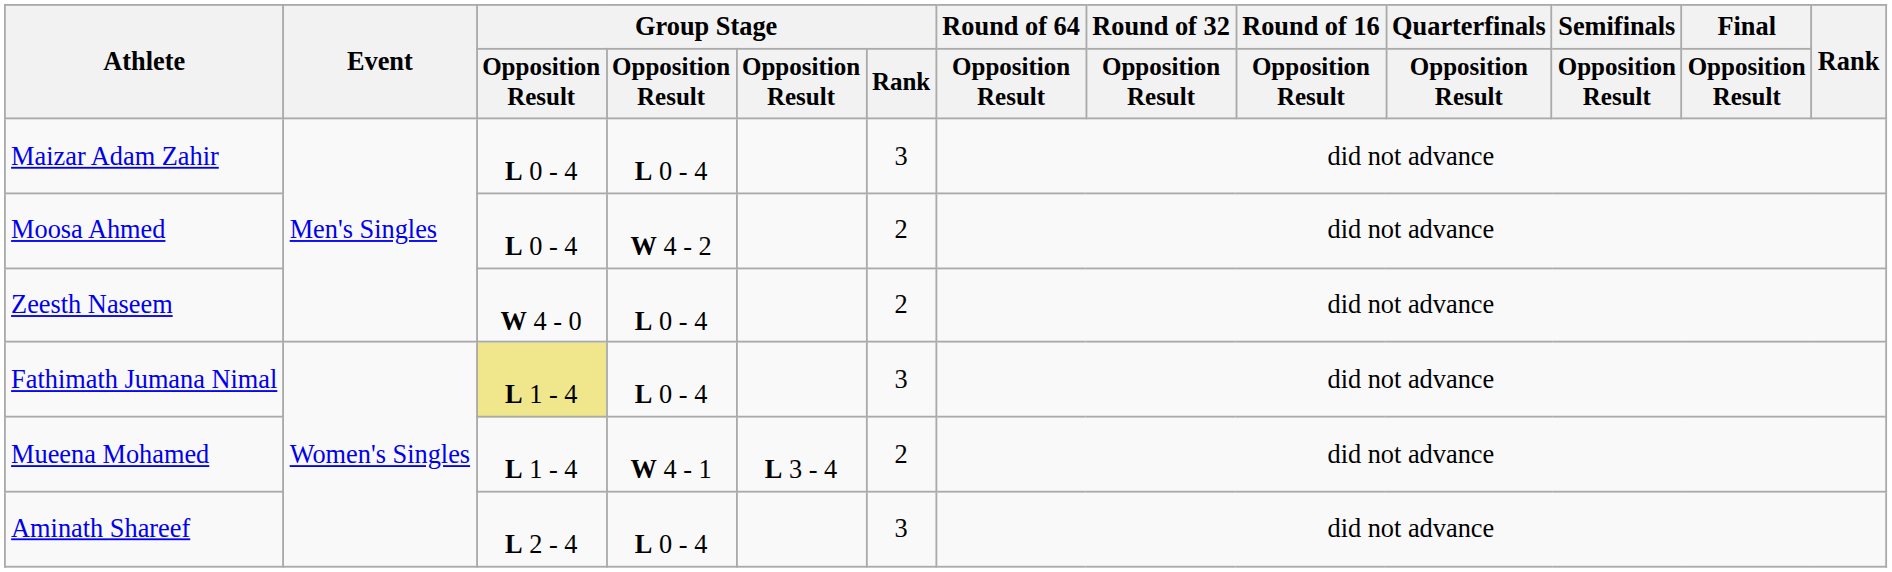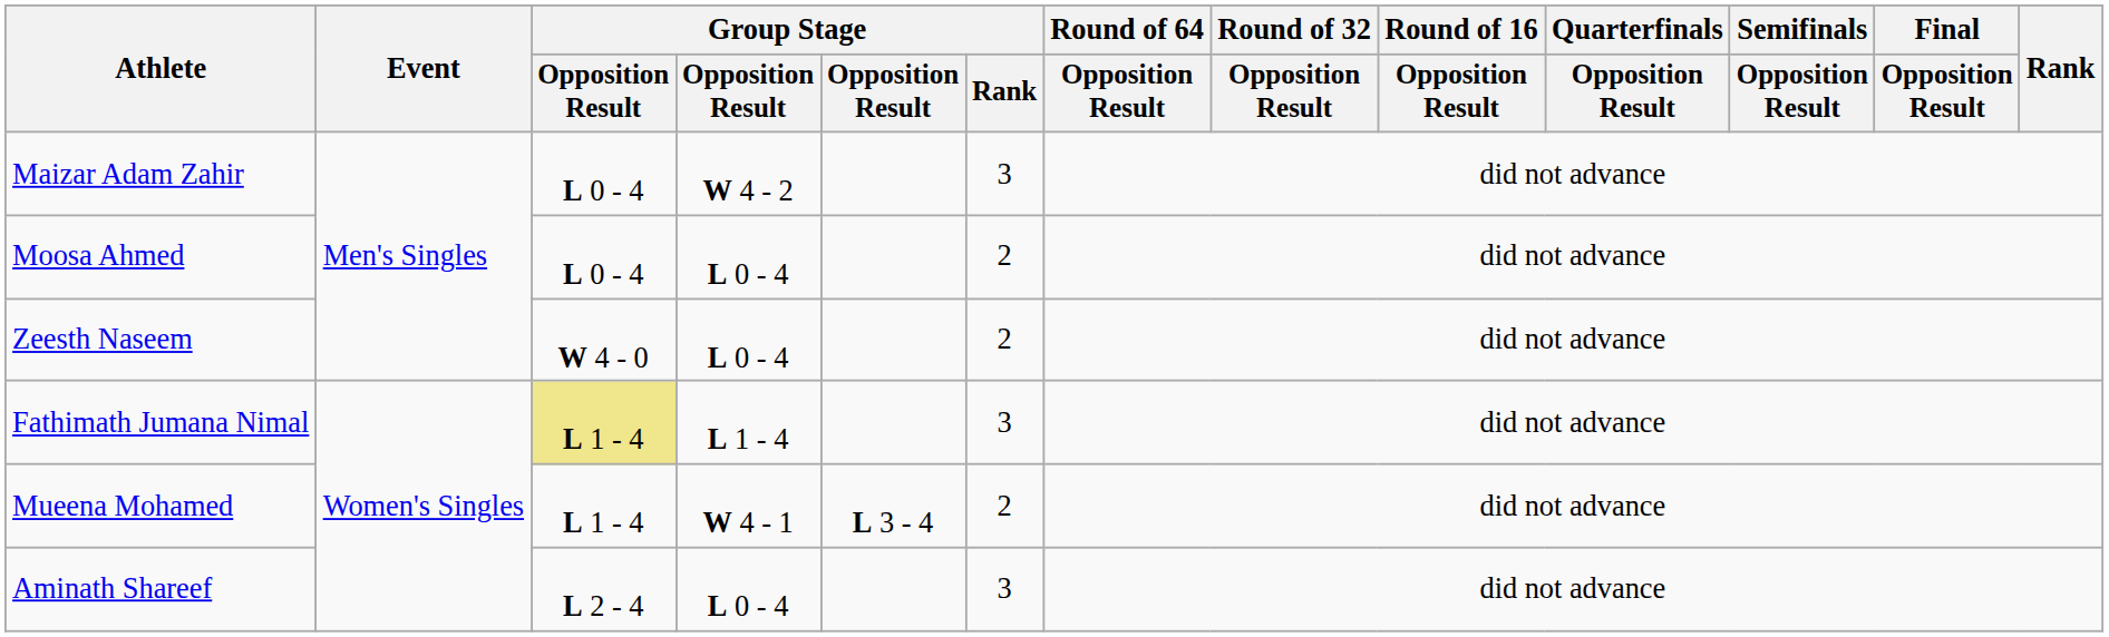 <table class="wikitable" style="font-size:90%">
 <tr>
 <th rowspan=2>Athlete</th>
 <th rowspan=2>Event</th>
 <th colspan=4>Group Stage</th>
 <th>Round of 64</th>
 <th>Round of 32</th>
 <th>Round of 16</th>
 <th>Quarterfinals</th>
 <th>Semifinals</th>
 <th>Final</th>
 <th rowspan=2>Rank</th>
 </tr>
 <tr style="font-size:95%">
 <th>Opposition<br>Result</th>
 <th>Opposition<br>Result</th>
 <th>Opposition<br>Result</th>
 <th>Rank</th>
 <th>Opposition<br>Result</th>
 <th>Opposition<br>Result</th>
 <th>Opposition<br>Result</th>
 <th>Opposition<br>Result</th>
 <th>Opposition<br>Result</th>
 <th>Opposition<br>Result</th>
 </tr>
 <tr align=center>
 <td align=left><a href='#'>Maizar Adam Zahir</a></td>
 <td align=left rowspan=3><a href='#'>Men's Singles</a></td>
 <td><br><strong>L</strong> 0 - 4</td>
-<td><br><strong>L</strong> 0 - 4</td>
+<td><br><strong>W</strong> 4 - 2</td>
 <td></td>
 <td>3</td>
 <td colspan=7>did not advance</td>
 </tr>
 <tr align=center>
 <td align=left><a href='#'>Moosa Ahmed</a></td>
 <td><br><strong>L</strong> 0 - 4</td>
-<td><br><strong>W</strong> 4 - 2</td>
+<td><br><strong>L</strong> 0 - 4</td>
 <td></td>
 <td>2</td>
 <td colspan=7>did not advance</td>
 </tr>
 <tr align=center>
 <td align=left><a href='#'>Zeesth Naseem</a></td>
 <td><br><strong>W</strong> 4 - 0</td>
 <td><br><strong>L</strong> 0 - 4</td>
 <td></td>
 <td>2</td>
 <td colspan=7>did not advance</td>
 </tr>
 <tr align=center>
 <td align=left><a href='#'>Fathimath Jumana Nimal</a></td>
 <td align=left rowspan=3><a href='#'>Women's Singles</a></td>
 <td style="background: khaki;"><br><strong>L</strong> 1 - 4</td>
-<td><br><strong>L</strong> 0 - 4</td>
+<td><br><strong>L</strong> 1 - 4</td>
 <td></td>
 <td>3</td>
 <td colspan=7>did not advance</td>
 </tr>
 <tr align=center>
 <td align=left><a href='#'>Mueena Mohamed</a></td>
 <td><br><strong>L</strong> 1 - 4</td>
 <td><br><strong>W</strong> 4 - 1</td>
 <td><br><strong>L</strong> 3 - 4</td>
 <td>2</td>
 <td colspan=7>did not advance</td>
 </tr>
 <tr align=center>
 <td align=left><a href='#'>Aminath Shareef</a></td>
 <td><br><strong>L</strong> 2 - 4</td>
 <td><br><strong>L</strong> 0 - 4</td>
 <td></td>
 <td>3</td>
 <td colspan=7>did not advance</td>
 </tr>
 </table>
